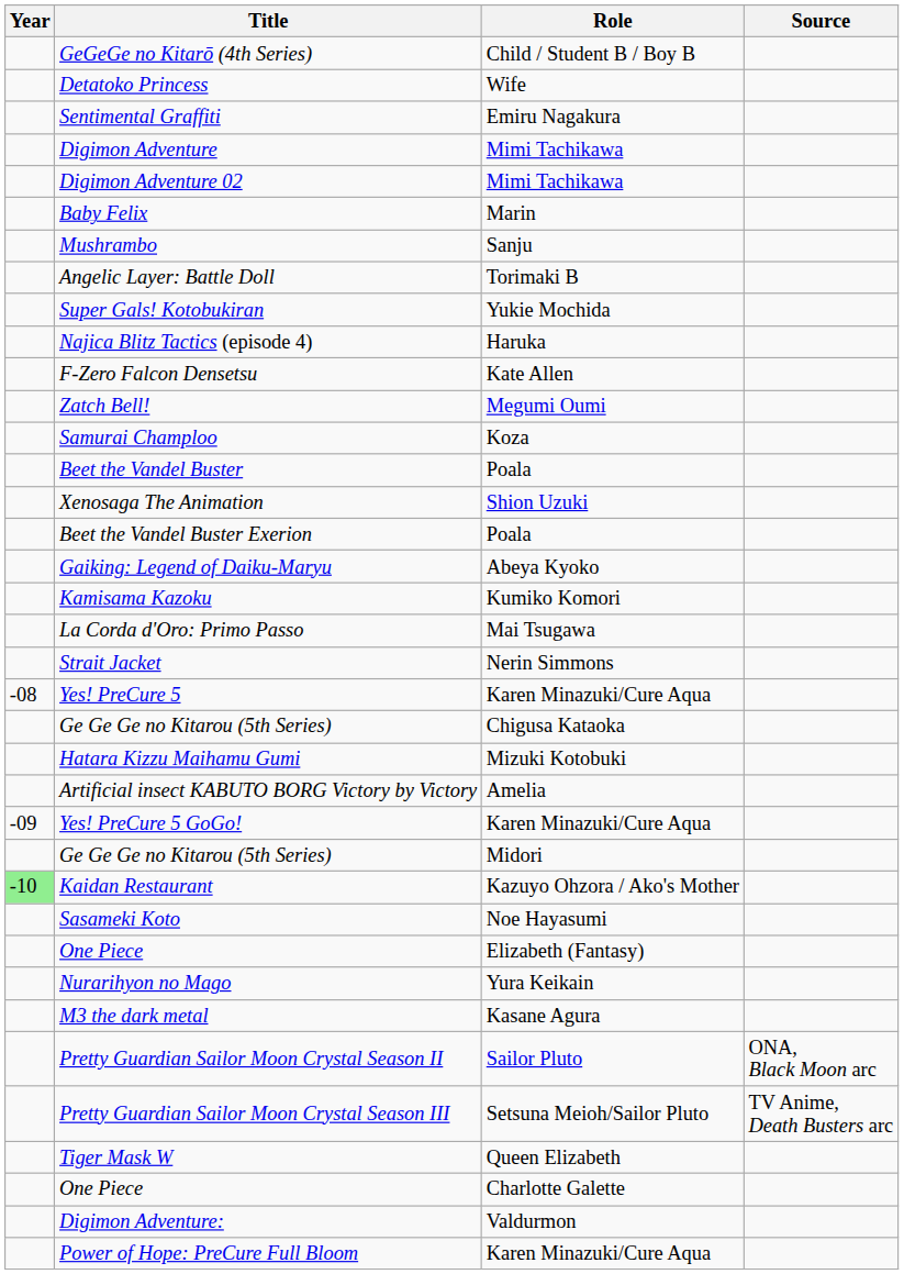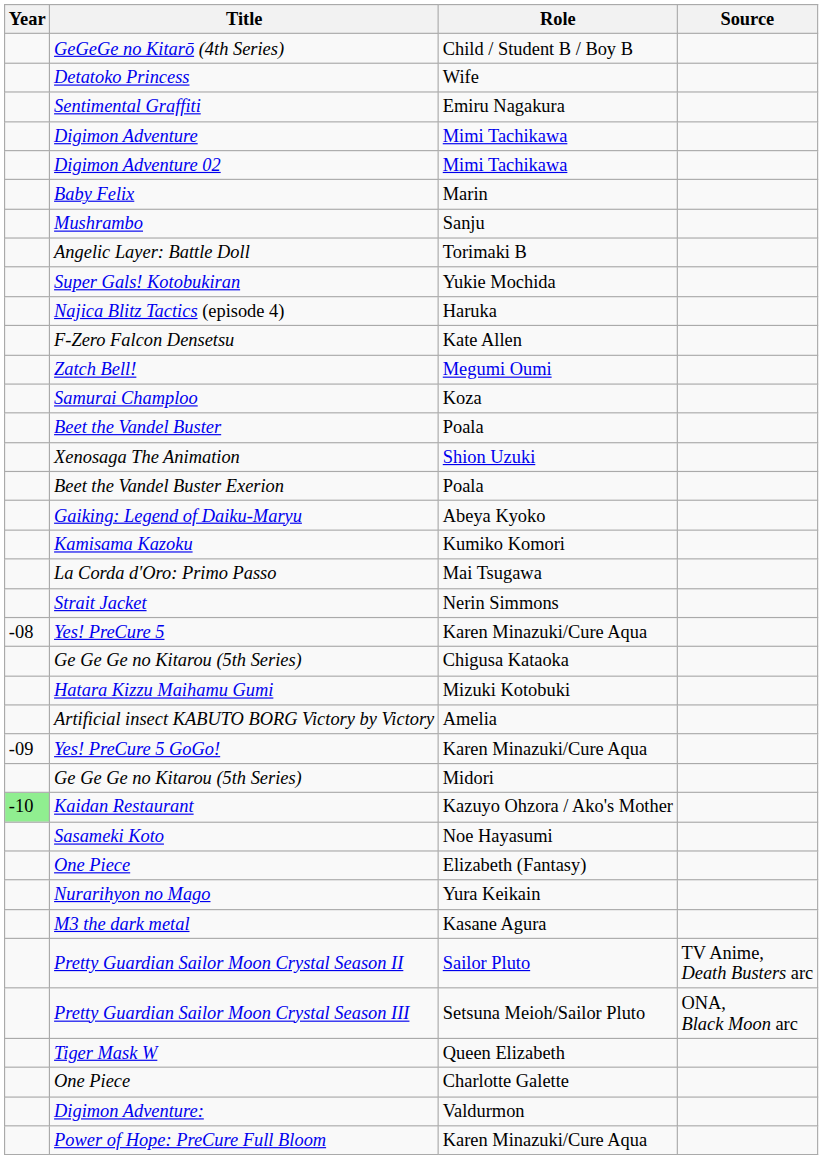 <table class="wikitable sortable plainrowheaders">
 <tr>
 <th>Year</th>
 <th>Title</th>
 <th>Role</th>
 <th class="unsortable">Source</th>
 </tr>
 <tr>
 <td></td>
 <td><em><a href='#'>GeGeGe no Kitarō</a> (4th Series)</em></td>
 <td>Child / Student B / Boy B</td>
 <td></td>
 </tr>
 <tr>
 <td></td>
 <td><em><a href='#'>Detatoko Princess</a></em></td>
 <td>Wife</td>
 <td></td>
 </tr>
 <tr>
 <td></td>
 <td><em><a href='#'>Sentimental Graffiti</a></em></td>
 <td>Emiru Nagakura</td>
 <td></td>
 </tr>
 <tr>
 <td></td>
 <td><em><a href='#'>Digimon Adventure</a></em></td>
 <td><a href='#'>Mimi Tachikawa</a></td>
 <td></td>
 </tr>
 <tr>
 <td></td>
 <td><em><a href='#'>Digimon Adventure 02</a></em></td>
 <td><a href='#'>Mimi Tachikawa</a></td>
 <td></td>
 </tr>
 <tr>
 <td></td>
 <td><em><a href='#'>Baby Felix</a></em></td>
 <td>Marin</td>
 <td></td>
 </tr>
 <tr>
 <td></td>
 <td><em><a href='#'>Mushrambo</a></em></td>
 <td>Sanju</td>
 <td></td>
 </tr>
 <tr>
 <td></td>
 <td><em>Angelic Layer: Battle Doll</em></td>
 <td>Torimaki B</td>
 <td></td>
 </tr>
 <tr>
 <td></td>
 <td><em><a href='#'>Super Gals! Kotobukiran</a></em></td>
 <td>Yukie Mochida</td>
 <td></td>
 </tr>
 <tr>
 <td></td>
 <td><em><a href='#'>Najica Blitz Tactics</a></em> (episode 4)</td>
 <td>Haruka</td>
 <td></td>
 </tr>
 <tr>
 <td></td>
 <td><em>F-Zero Falcon Densetsu</em></td>
 <td>Kate Allen</td>
 <td></td>
 </tr>
 <tr>
 <td></td>
 <td><em><a href='#'>Zatch Bell!</a></em></td>
 <td><a href='#'>Megumi Oumi</a></td>
 <td></td>
 </tr>
 <tr>
 <td></td>
 <td><em><a href='#'>Samurai Champloo</a></em></td>
 <td>Koza</td>
 <td></td>
 </tr>
 <tr>
 <td></td>
 <td><em><a href='#'>Beet the Vandel Buster</a></em></td>
 <td>Poala</td>
 <td></td>
 </tr>
 <tr>
 <td></td>
 <td><em>Xenosaga The Animation</em></td>
 <td><a href='#'>Shion Uzuki</a></td>
 <td></td>
 </tr>
 <tr>
 <td></td>
 <td><em>Beet the Vandel Buster Exerion</em></td>
 <td>Poala</td>
 <td></td>
 </tr>
 <tr>
 <td></td>
 <td><em><a href='#'>Gaiking: Legend of Daiku-Maryu</a></em></td>
 <td>Abeya Kyoko</td>
 <td></td>
 </tr>
 <tr>
 <td></td>
 <td><em><a href='#'>Kamisama Kazoku</a></em></td>
 <td>Kumiko Komori</td>
 <td></td>
 </tr>
 <tr>
 <td></td>
 <td><em>La Corda d'Oro: Primo Passo</em></td>
 <td>Mai Tsugawa</td>
 <td></td>
 </tr>
 <tr>
 <td></td>
 <td><em><a href='#'>Strait Jacket</a></em></td>
 <td>Nerin Simmons</td>
 <td></td>
 </tr>
 <tr>
 <td>-08</td>
 <td><em><a href='#'>Yes! PreCure 5</a></em></td>
 <td>Karen Minazuki/Cure Aqua</td>
 <td></td>
 </tr>
 <tr>
 <td></td>
 <td><em>Ge Ge Ge no Kitarou (5th Series)</em></td>
 <td>Chigusa Kataoka</td>
 <td></td>
 </tr>
 <tr>
 <td></td>
 <td><em><a href='#'>Hatara Kizzu Maihamu Gumi</a></em></td>
 <td>Mizuki Kotobuki</td>
 <td></td>
 </tr>
 <tr>
 <td></td>
 <td><em>Artificial insect KABUTO BORG Victory by Victory</em></td>
 <td>Amelia</td>
 <td></td>
 </tr>
 <tr>
 <td>-09</td>
 <td><em><a href='#'>Yes! PreCure 5 GoGo!</a></em></td>
 <td>Karen Minazuki/Cure Aqua</td>
 <td></td>
 </tr>
 <tr>
 <td></td>
 <td><em>Ge Ge Ge no Kitarou (5th Series)</em></td>
 <td>Midori</td>
 <td></td>
 </tr>
 <tr>
 <td style="background: lightgreen;">-10</td>
 <td><em><a href='#'>Kaidan Restaurant</a></em></td>
 <td>Kazuyo Ohzora / Ako's Mother</td>
 <td></td>
 </tr>
 <tr>
 <td></td>
 <td><em><a href='#'>Sasameki Koto</a></em></td>
 <td>Noe Hayasumi</td>
 <td></td>
 </tr>
 <tr>
 <td></td>
 <td><em><a href='#'>One Piece</a></em></td>
 <td>Elizabeth (Fantasy)</td>
 <td></td>
 </tr>
 <tr>
 <td></td>
 <td><em><a href='#'>Nurarihyon no Mago</a></em></td>
 <td>Yura Keikain</td>
 <td></td>
 </tr>
 <tr>
 <td></td>
 <td><em><a href='#'>M3 the dark metal</a></em></td>
 <td>Kasane Agura</td>
 <td></td>
 </tr>
 <tr>
 <td></td>
 <td><em><a href='#'>Pretty Guardian Sailor Moon Crystal Season II</a></em></td>
 <td><a href='#'>Sailor Pluto</a></td>
-<td>ONA,<br><em>Black Moon</em> arc</td>
+<td>TV Anime,<br><em>Death Busters</em> arc</td>
 </tr>
 <tr>
 <td></td>
 <td><em><a href='#'>Pretty Guardian Sailor Moon Crystal Season III</a></em></td>
 <td>Setsuna Meioh/Sailor Pluto</td>
-<td>TV Anime,<br><em>Death Busters</em> arc</td>
+<td>ONA,<br><em>Black Moon</em> arc</td>
 </tr>
 <tr>
 <td></td>
 <td><em><a href='#'>Tiger Mask W</a></em></td>
 <td>Queen Elizabeth</td>
 <td></td>
 </tr>
 <tr>
 <td></td>
 <td><em>One Piece</em></td>
 <td>Charlotte Galette</td>
 <td></td>
 </tr>
 <tr>
 <td></td>
 <td><em><a href='#'>Digimon Adventure:</a></em></td>
 <td>Valdurmon</td>
 <td></td>
 </tr>
 <tr>
 <td></td>
 <td><em><a href='#'>Power of Hope: PreCure Full Bloom</a></em></td>
 <td>Karen Minazuki/Cure Aqua</td>
 <td></td>
 </tr>
 </table>
